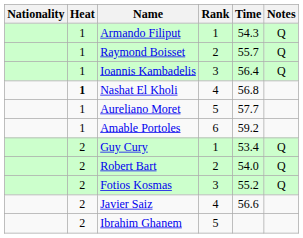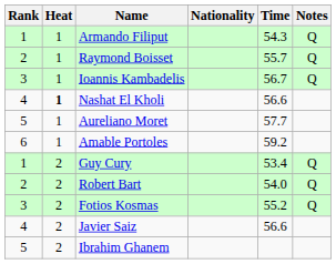 <table class="wikitable sortable" style="text-align:center">
 <tr>
-<th>Nationality</th>
+<th>Rank</th>
 <th>Heat</th>
 <th>Name</th>
-<th>Rank</th>
+<th>Nationality</th>
 <th>Time</th>
 <th>Notes</th>
 </tr>
 <tr bgcolor=ccffcc>
-<td align=left></td>
+<td>1</td>
 <td>1</td>
 <td align=left><a href='#'>Armando Filiput</a></td>
-<td>1</td>
+<td align=left></td>
 <td>54.3</td>
 <td>Q</td>
 </tr>
 <tr bgcolor=ccffcc>
-<td align=left></td>
+<td>2</td>
 <td>1</td>
 <td align=left><a href='#'>Raymond Boisset</a></td>
-<td>2</td>
+<td align=left></td>
 <td>55.7</td>
 <td>Q</td>
 </tr>
 <tr bgcolor=ccffcc>
-<td align=left></td>
+<td>3</td>
 <td>1</td>
 <td align=left><a href='#'>Ioannis Kambadelis</a></td>
-<td>3</td>
-<td>56.4</td>
+<td align=left></td>
+<td>56.7</td>
 <td>Q</td>
 </tr>
 <tr>
-<td align=left></td>
+<td>4</td>
 <td><strong>1</strong></td>
 <td align=left><a href='#'>Nashat El Kholi</a></td>
-<td>4</td>
-<td>56.8</td>
+<td align=left></td>
+<td>56.6</td>
 <td></td>
 </tr>
 <tr>
-<td align=left></td>
+<td>5</td>
 <td>1</td>
 <td align=left><a href='#'>Aureliano Moret</a></td>
-<td>5</td>
+<td align=left></td>
 <td>57.7</td>
 <td></td>
 </tr>
 <tr>
-<td align=left></td>
+<td>6</td>
 <td>1</td>
 <td align=left><a href='#'>Amable Portoles</a></td>
-<td>6</td>
+<td align=left></td>
 <td>59.2</td>
 <td></td>
 </tr>
 <tr bgcolor=ccffcc>
-<td align=left></td>
+<td>1</td>
 <td>2</td>
 <td align=left><a href='#'>Guy Cury</a></td>
-<td>1</td>
+<td align=left></td>
 <td>53.4</td>
 <td>Q</td>
 </tr>
 <tr bgcolor=ccffcc>
-<td align=left></td>
+<td>2</td>
 <td>2</td>
 <td align=left><a href='#'>Robert Bart</a></td>
-<td>2</td>
+<td align=left></td>
 <td>54.0</td>
 <td>Q</td>
 </tr>
 <tr bgcolor=ccffcc>
-<td align=left></td>
+<td>3</td>
 <td>2</td>
 <td align=left><a href='#'>Fotios Kosmas</a></td>
-<td>3</td>
+<td align=left></td>
 <td>55.2</td>
 <td>Q</td>
 </tr>
 <tr>
-<td align=left></td>
+<td>4</td>
 <td>2</td>
 <td align=left><a href='#'>Javier Saiz</a></td>
-<td>4</td>
+<td align=left></td>
 <td>56.6</td>
 <td></td>
 </tr>
 <tr>
-<td align=left></td>
+<td>5</td>
 <td>2</td>
 <td align=left><a href='#'>Ibrahim Ghanem</a></td>
-<td>5</td>
+<td align=left></td>
 <td></td>
 <td></td>
 </tr>
 </table>
